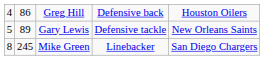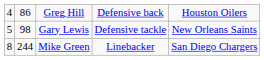 <table class="wikitable" style="text-align:center">
 <tr>
 <td>4</td>
 <td>86</td>
 <td><a href='#'>Greg Hill</a></td>
 <td><a href='#'>Defensive back</a></td>
 <td><a href='#'>Houston Oilers</a></td>
 </tr>
 <tr>
 <td>5</td>
-<td>89</td>
+<td>98</td>
 <td><a href='#'>Gary Lewis</a></td>
 <td><a href='#'>Defensive tackle</a></td>
 <td><a href='#'>New Orleans Saints</a></td>
 </tr>
 <tr>
 <td>8</td>
-<td>245</td>
+<td>244</td>
 <td><a href='#'>Mike Green</a></td>
 <td><a href='#'>Linebacker</a></td>
 <td><a href='#'>San Diego Chargers</a></td>
 </tr>
 </table>
